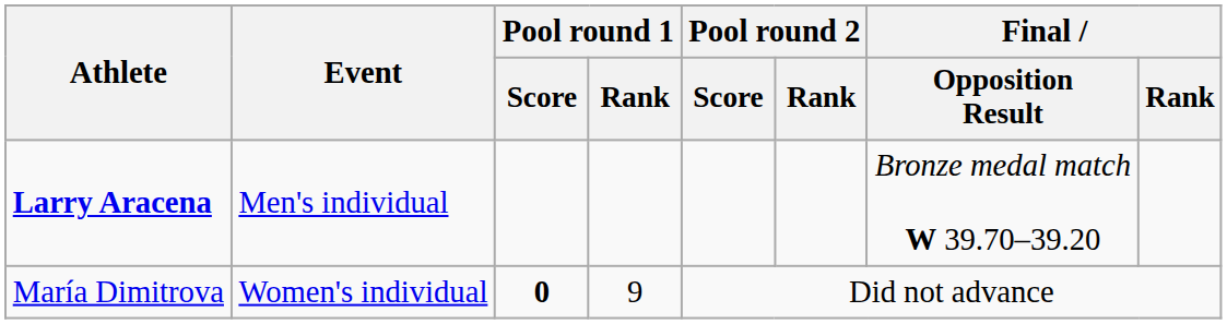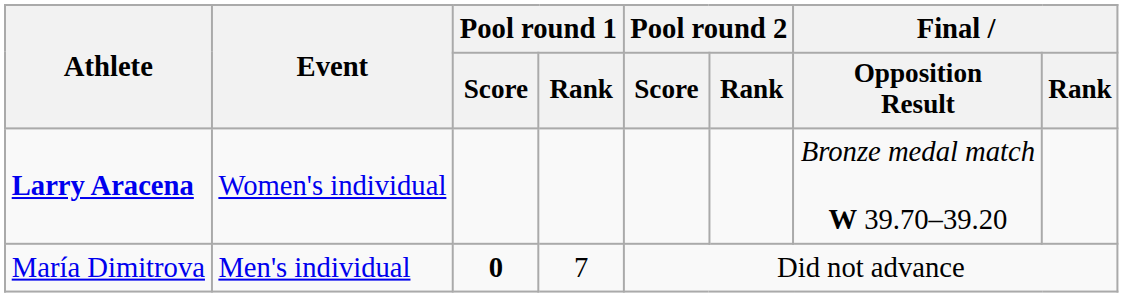 <table class=wikitable style=font-size:90%;text-align:center>
 <tr>
 <th rowspan=2>Athlete</th>
 <th rowspan=2>Event</th>
 <th colspan=2>Pool round 1</th>
 <th colspan=2>Pool round 2</th>
 <th colspan=2>Final / </th>
 </tr>
 <tr style=font-size:95%>
 <th>Score</th>
 <th>Rank</th>
 <th>Score</th>
 <th>Rank</th>
 <th>Opposition<br>Result</th>
 <th>Rank</th>
 </tr>
 <tr>
 <td align=left><strong><a href='#'>Larry Aracena</a></strong></td>
-<td align=left><a href='#'>Men's individual</a></td>
+<td align=left><a href='#'>Women's individual</a></td>
 <td></td>
 <td></td>
 <td></td>
 <td></td>
 <td><em>Bronze medal match</em><br><br><strong>W</strong> 39.70–39.20</td>
 <td></td>
 </tr>
 <tr>
 <td align=left><a href='#'>María Dimitrova</a></td>
-<td align=left><a href='#'>Women's individual</a></td>
+<td align=left><a href='#'>Men's individual</a></td>
 <td><strong>0</strong></td>
-<td>9</td>
+<td>7</td>
 <td colspan=4>Did not advance</td>
 </tr>
 </table>
